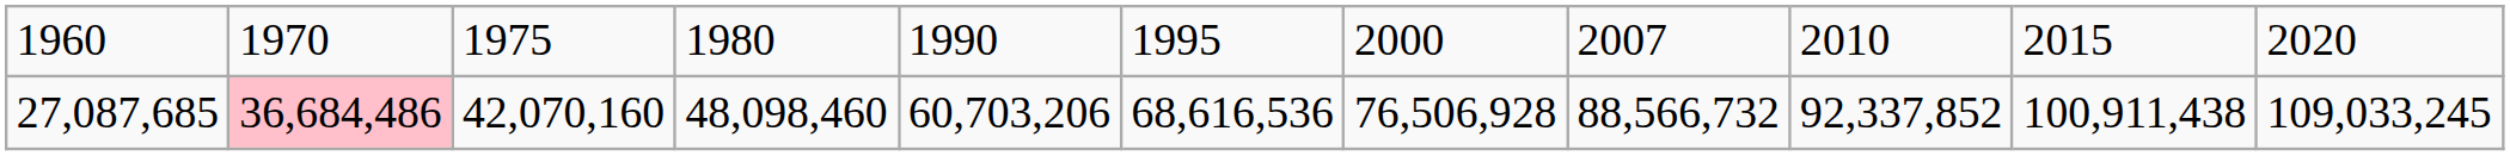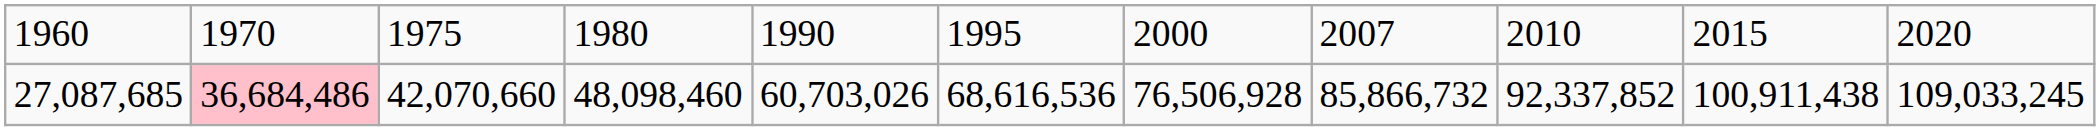 <table class="wikitable">
 <tr>
 <td>1960</td>
 <td>1970</td>
 <td>1975</td>
 <td>1980</td>
 <td>1990</td>
 <td>1995</td>
 <td>2000</td>
 <td>2007</td>
 <td>2010</td>
 <td>2015</td>
 <td>2020</td>
 </tr>
 <tr>
 <td>27,087,685</td>
 <td style="background: pink;">36,684,486</td>
-<td>42,070,160</td>
+<td>42,070,660</td>
 <td>48,098,460</td>
-<td>60,703,206</td>
+<td>60,703,026</td>
 <td>68,616,536</td>
 <td>76,506,928</td>
-<td>88,566,732</td>
+<td>85,866,732</td>
 <td>92,337,852</td>
 <td>100,911,438</td>
 <td>109,033,245</td>
 </tr>
 </table>
